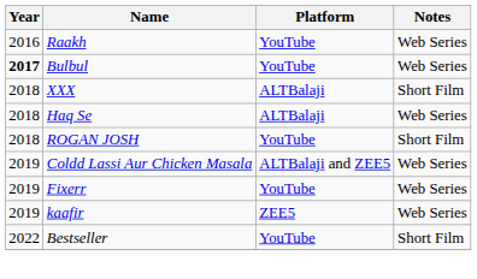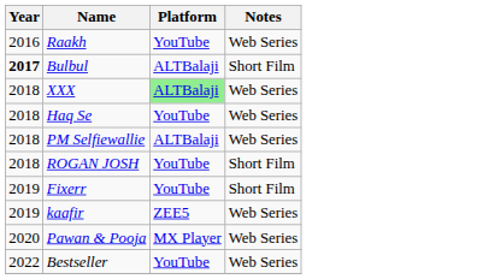 <table class="wikitable sortable">
 <tr>
 <th>Year</th>
 <th>Name</th>
 <th>Platform</th>
 <th>Notes</th>
 </tr>
 <tr>
 <td>2016</td>
 <td><em><a href='#'>Raakh</a></em></td>
 <td><a href='#'>YouTube</a></td>
 <td>Web Series</td>
 </tr>
 <tr>
 <td><strong>2017</strong></td>
 <td><a href='#'><em>Bulbul</em></a></td>
+<td><a href='#'>ALTBalaji</a></td>
+<td>Short Film</td>
+</tr>
+<tr>
+<td>2018</td>
+<td><em><a href='#'>XXX</a></em></td>
+<td style="background: lightgreen;"><a href='#'>ALTBalaji</a></td>
+<td>Web Series</td>
+</tr>
+<tr>
+<td>2018</td>
+<td><em><a href='#'>Haq Se</a></em></td>
 <td><a href='#'>YouTube</a></td>
 <td>Web Series</td>
 </tr>
 <tr>
 <td>2018</td>
-<td><em><a href='#'>XXX</a></em></td>
-<td><a href='#'>ALTBalaji</a></td>
-<td>Short Film</td>
-</tr>
-<tr>
-<td>2018</td>
-<td><em><a href='#'>Haq Se</a></em></td>
+<td><em><a href='#'>PM Selfiewallie</a></em></td>
 <td><a href='#'>ALTBalaji</a></td>
 <td>Web Series</td>
 </tr>
 <tr>
 <td>2018</td>
 <td><em><a href='#'>ROGAN JOSH</a></em></td>
 <td><a href='#'>YouTube</a></td>
 <td>Short Film</td>
 </tr>
 <tr>
 <td>2019</td>
-<td><em><a href='#'>Coldd Lassi Aur Chicken Masala</a></em></td>
-<td><a href='#'>ALTBalaji</a> and <a href='#'>ZEE5</a></td>
-<td>Web Series</td>
-</tr>
-<tr>
-<td>2019</td>
 <td><em><a href='#'>Fixerr</a></em></td>
 <td><a href='#'>YouTube</a></td>
-<td>Web Series</td>
+<td>Short Film</td>
 </tr>
 <tr>
 <td>2019</td>
 <td><em><a href='#'>kaafir</a></em></td>
 <td><a href='#'>ZEE5</a></td>
 <td>Web Series</td>
 </tr>
 <tr>
+<td>2020</td>
+<td><em><a href='#'>Pawan & Pooja</a></em></td>
+<td><a href='#'>MX Player</a></td>
+<td>Web Series</td>
+</tr>
+<tr>
 <td>2022</td>
 <td><em>Bestseller</em></td>
 <td><a href='#'>YouTube</a></td>
-<td>Short Film</td>
+<td>Web Series</td>
 </tr>
 <tr>
 </tr>
 </table>
